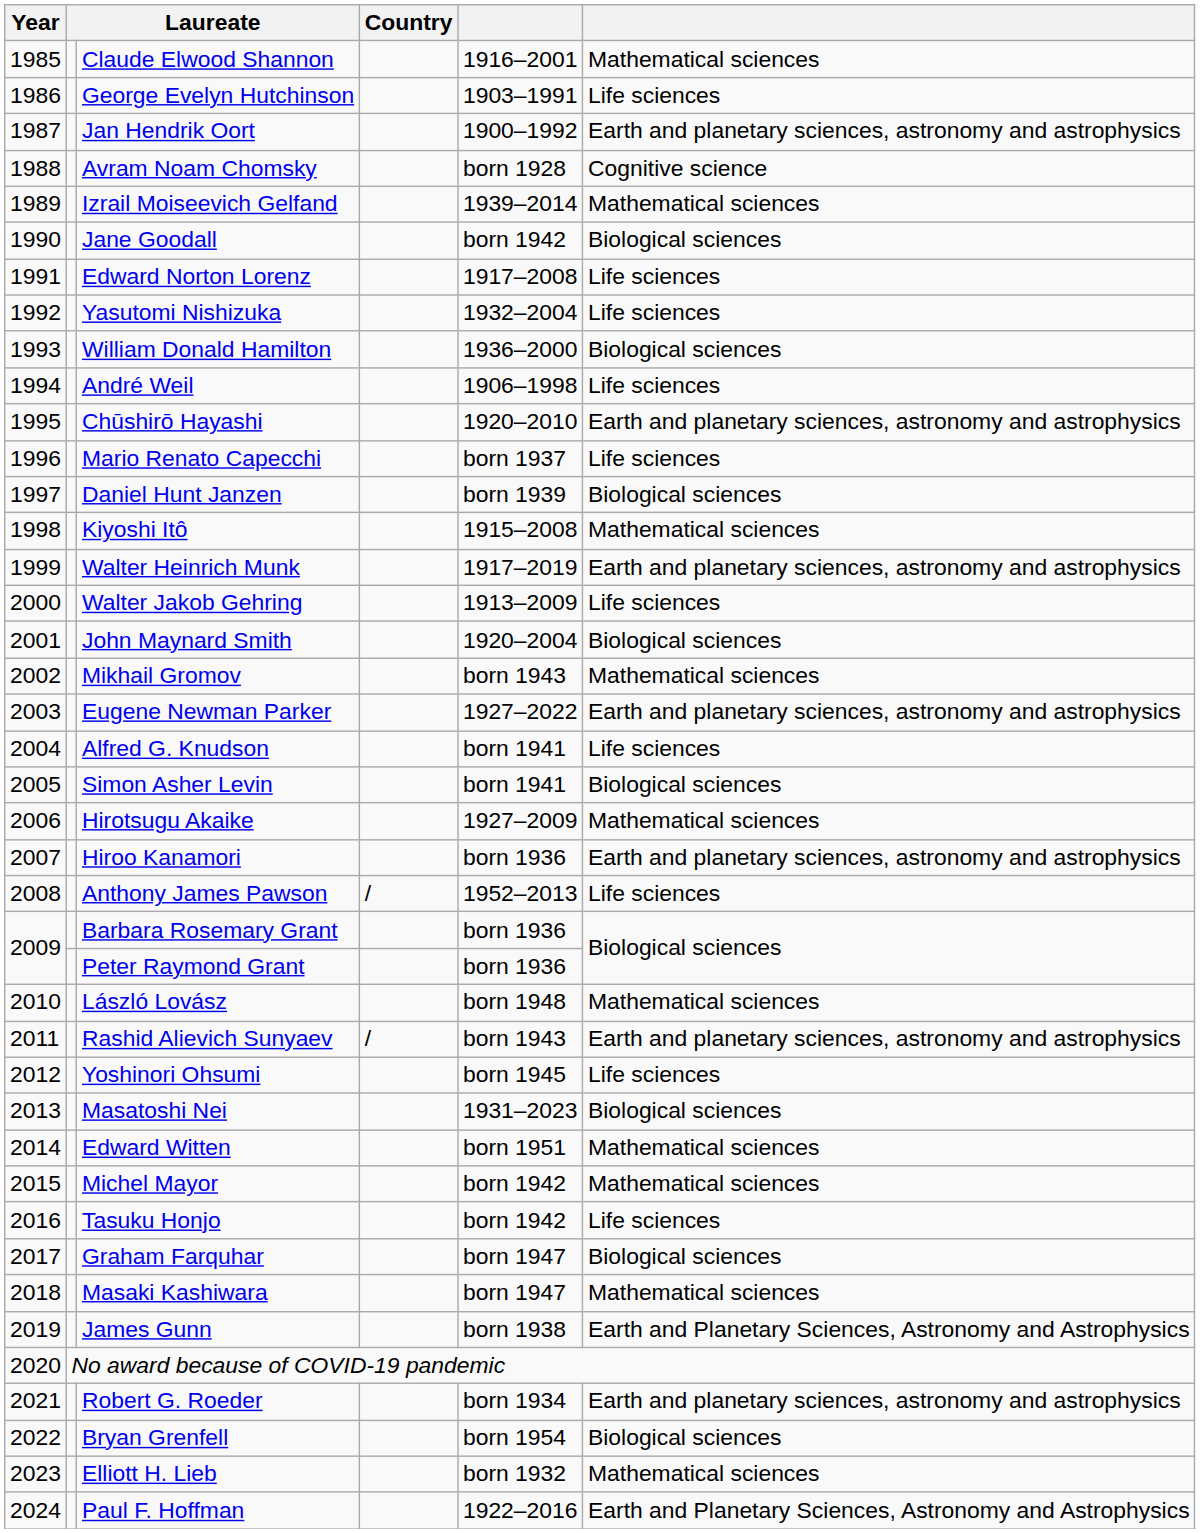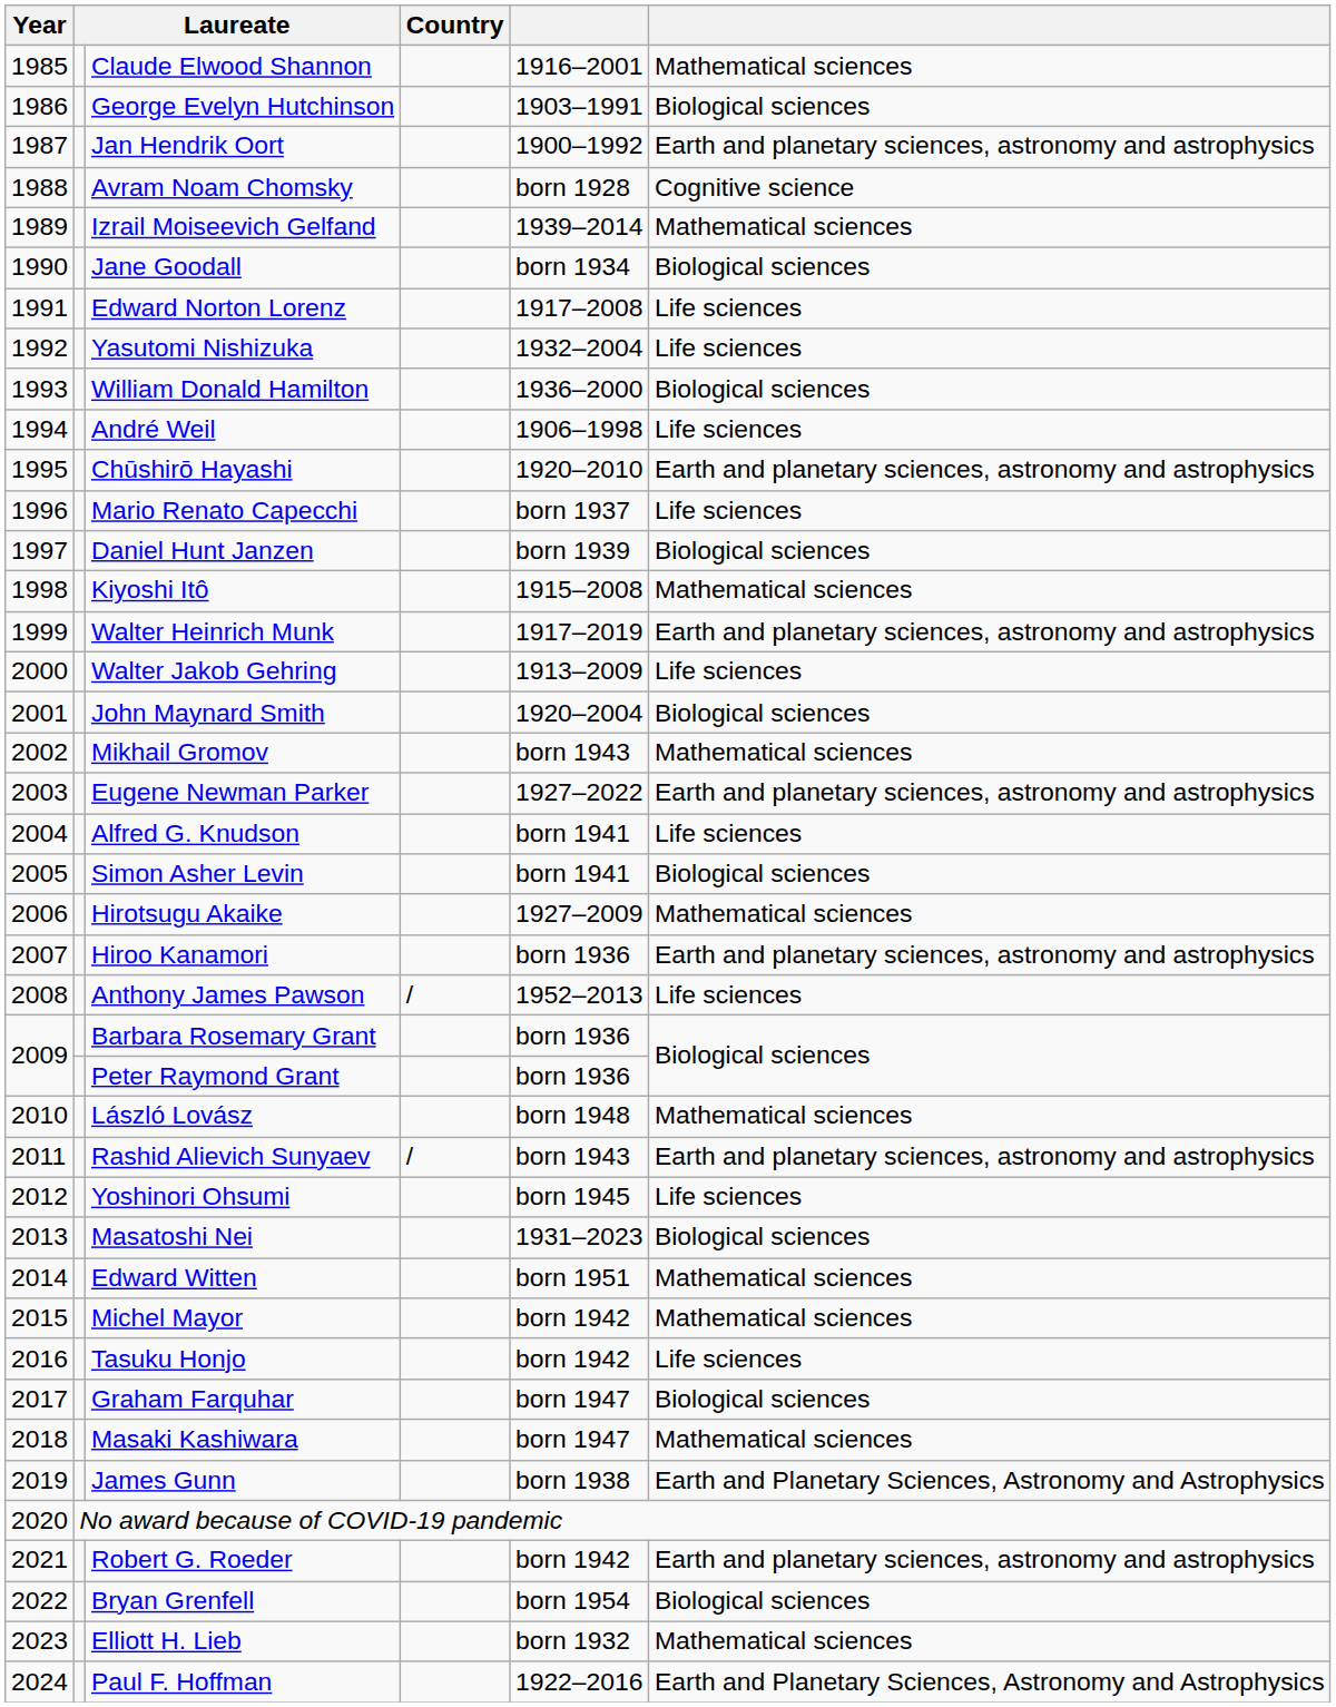 <table class="wikitable sortable">
 <tr>
 <th>Year</th>
 <th colspan=2>Laureate</th>
 <th>Country</th>
 <th></th>
 <th></th>
 </tr>
 <tr>
 <td>1985</td>
 <td></td>
 <td><a href='#'>Claude Elwood Shannon</a></td>
 <td></td>
 <td>1916–2001</td>
 <td>Mathematical sciences</td>
 </tr>
 <tr>
 <td>1986</td>
 <td></td>
 <td><a href='#'>George Evelyn Hutchinson</a></td>
 <td></td>
 <td>1903–1991</td>
-<td>Life sciences</td>
+<td>Biological sciences</td>
 </tr>
 <tr>
 <td>1987</td>
 <td></td>
 <td><a href='#'>Jan Hendrik Oort</a></td>
 <td></td>
 <td>1900–1992</td>
 <td>Earth and planetary sciences, astronomy and astrophysics</td>
 </tr>
 <tr>
 <td>1988</td>
 <td></td>
 <td><a href='#'>Avram Noam Chomsky</a></td>
 <td></td>
 <td>born 1928</td>
 <td>Cognitive science</td>
 </tr>
 <tr>
 <td>1989</td>
 <td></td>
 <td><a href='#'>Izrail Moiseevich Gelfand</a></td>
 <td></td>
 <td>1939–2014</td>
 <td>Mathematical sciences</td>
 </tr>
 <tr>
 <td>1990</td>
 <td></td>
 <td><a href='#'>Jane Goodall</a></td>
 <td></td>
-<td>born 1942</td>
+<td>born 1934</td>
 <td>Biological sciences</td>
 </tr>
 <tr>
 <td>1991</td>
 <td></td>
 <td><a href='#'>Edward Norton Lorenz</a></td>
 <td></td>
 <td>1917–2008</td>
 <td>Life sciences</td>
 </tr>
 <tr>
 <td>1992</td>
 <td></td>
 <td><a href='#'>Yasutomi Nishizuka</a></td>
 <td></td>
 <td>1932–2004</td>
 <td>Life sciences</td>
 </tr>
 <tr>
 <td>1993</td>
 <td></td>
 <td><a href='#'>William Donald Hamilton</a></td>
 <td></td>
 <td>1936–2000</td>
 <td>Biological sciences</td>
 </tr>
 <tr>
 <td>1994</td>
 <td></td>
 <td><a href='#'>André Weil</a></td>
 <td></td>
 <td>1906–1998</td>
 <td>Life sciences</td>
 </tr>
 <tr>
 <td>1995</td>
 <td></td>
 <td><a href='#'>Chūshirō Hayashi</a></td>
 <td></td>
 <td>1920–2010</td>
 <td>Earth and planetary sciences, astronomy and astrophysics</td>
 </tr>
 <tr>
 <td>1996</td>
 <td></td>
 <td><a href='#'>Mario Renato Capecchi</a></td>
 <td></td>
 <td>born 1937</td>
 <td>Life sciences</td>
 </tr>
 <tr>
 <td>1997</td>
 <td></td>
 <td><a href='#'>Daniel Hunt Janzen</a></td>
 <td></td>
 <td>born 1939</td>
 <td>Biological sciences</td>
 </tr>
 <tr>
 <td>1998</td>
 <td></td>
 <td><a href='#'>Kiyoshi Itô</a></td>
 <td></td>
 <td>1915–2008</td>
 <td>Mathematical sciences</td>
 </tr>
 <tr>
 <td>1999</td>
 <td></td>
 <td><a href='#'>Walter Heinrich Munk</a></td>
 <td></td>
 <td>1917–2019</td>
 <td>Earth and planetary sciences, astronomy and astrophysics</td>
 </tr>
 <tr>
 <td>2000</td>
 <td></td>
 <td><a href='#'>Walter Jakob Gehring</a></td>
 <td></td>
 <td>1913–2009</td>
 <td>Life sciences</td>
 </tr>
 <tr>
 <td>2001</td>
 <td></td>
 <td><a href='#'>John Maynard Smith</a></td>
 <td></td>
 <td>1920–2004</td>
 <td>Biological sciences</td>
 </tr>
 <tr>
 <td>2002</td>
 <td></td>
 <td><a href='#'>Mikhail Gromov</a></td>
 <td></td>
 <td>born 1943</td>
 <td>Mathematical sciences</td>
 </tr>
 <tr>
 <td>2003</td>
 <td></td>
 <td><a href='#'>Eugene Newman Parker</a></td>
 <td></td>
 <td>1927–2022</td>
 <td>Earth and planetary sciences, astronomy and astrophysics</td>
 </tr>
 <tr>
 <td>2004</td>
 <td></td>
 <td><a href='#'>Alfred G. Knudson</a></td>
 <td></td>
 <td>born 1941</td>
 <td>Life sciences</td>
 </tr>
 <tr>
 <td>2005</td>
 <td></td>
 <td><a href='#'>Simon Asher Levin</a></td>
 <td></td>
 <td>born 1941</td>
 <td>Biological sciences</td>
 </tr>
 <tr>
 <td>2006</td>
 <td></td>
 <td><a href='#'>Hirotsugu Akaike</a></td>
 <td></td>
 <td>1927–2009</td>
 <td>Mathematical sciences</td>
 </tr>
 <tr>
 <td>2007</td>
 <td></td>
 <td><a href='#'>Hiroo Kanamori</a></td>
 <td></td>
 <td>born 1936</td>
 <td>Earth and planetary sciences, astronomy and astrophysics</td>
 </tr>
 <tr>
 <td>2008</td>
 <td></td>
 <td><a href='#'>Anthony James Pawson</a></td>
 <td> / </td>
 <td>1952–2013</td>
 <td>Life sciences</td>
 </tr>
 <tr>
 <td rowspan="2">2009</td>
 <td></td>
 <td><a href='#'>Barbara Rosemary Grant</a></td>
 <td></td>
 <td>born 1936</td>
 <td rowspan="2">Biological sciences</td>
 </tr>
 <tr>
 <td></td>
 <td><a href='#'>Peter Raymond Grant</a></td>
 <td></td>
 <td>born 1936</td>
 </tr>
 <tr>
 <td>2010</td>
 <td></td>
 <td><a href='#'>László Lovász</a></td>
 <td></td>
 <td>born 1948</td>
 <td>Mathematical sciences</td>
 </tr>
 <tr>
 <td>2011</td>
 <td></td>
 <td><a href='#'>Rashid Alievich Sunyaev</a></td>
 <td> / </td>
 <td>born 1943</td>
 <td>Earth and planetary sciences, astronomy and astrophysics</td>
 </tr>
 <tr>
 <td>2012</td>
 <td></td>
 <td><a href='#'>Yoshinori Ohsumi</a></td>
 <td></td>
 <td>born 1945</td>
 <td>Life sciences</td>
 </tr>
 <tr>
 <td>2013</td>
 <td></td>
 <td><a href='#'>Masatoshi Nei</a></td>
 <td></td>
 <td>1931–2023</td>
 <td>Biological sciences</td>
 </tr>
 <tr>
 <td>2014</td>
 <td></td>
 <td><a href='#'>Edward Witten</a></td>
 <td></td>
 <td>born 1951</td>
 <td>Mathematical sciences</td>
 </tr>
 <tr>
 <td>2015</td>
 <td></td>
 <td><a href='#'>Michel Mayor</a></td>
 <td></td>
 <td>born 1942</td>
 <td>Mathematical sciences</td>
 </tr>
 <tr>
 <td>2016</td>
 <td></td>
 <td><a href='#'>Tasuku Honjo</a></td>
 <td></td>
 <td>born 1942</td>
 <td>Life sciences</td>
 </tr>
 <tr>
 <td>2017</td>
 <td></td>
 <td><a href='#'>Graham Farquhar</a></td>
 <td></td>
 <td>born 1947</td>
 <td>Biological sciences</td>
 </tr>
 <tr>
 <td>2018</td>
 <td></td>
 <td><a href='#'>Masaki Kashiwara</a></td>
 <td></td>
 <td>born 1947</td>
 <td>Mathematical sciences</td>
 </tr>
 <tr>
 <td>2019</td>
 <td></td>
 <td><a href='#'>James Gunn</a></td>
 <td></td>
 <td>born 1938</td>
 <td>Earth and Planetary Sciences, Astronomy and Astrophysics</td>
 </tr>
 <tr>
 <td>2020</td>
 <td colspan="5"><em>No award because of COVID-19 pandemic</em></td>
 </tr>
 <tr>
 <td>2021</td>
 <td></td>
 <td><a href='#'>Robert G. Roeder</a></td>
 <td></td>
-<td>born 1934</td>
+<td>born 1942</td>
 <td>Earth and planetary sciences, astronomy and astrophysics</td>
 </tr>
 <tr>
 <td>2022</td>
 <td></td>
 <td><a href='#'>Bryan Grenfell</a></td>
 <td></td>
 <td>born 1954</td>
 <td>Biological sciences</td>
 </tr>
 <tr>
 <td>2023</td>
 <td></td>
 <td><a href='#'>Elliott H. Lieb</a></td>
 <td></td>
 <td>born 1932</td>
 <td>Mathematical sciences</td>
 </tr>
 <tr>
 <td>2024</td>
 <td></td>
 <td><a href='#'>Paul F. Hoffman</a></td>
 <td></td>
 <td>1922–2016</td>
 <td>Earth and Planetary Sciences, Astronomy and Astrophysics</td>
 </tr>
 </table>
